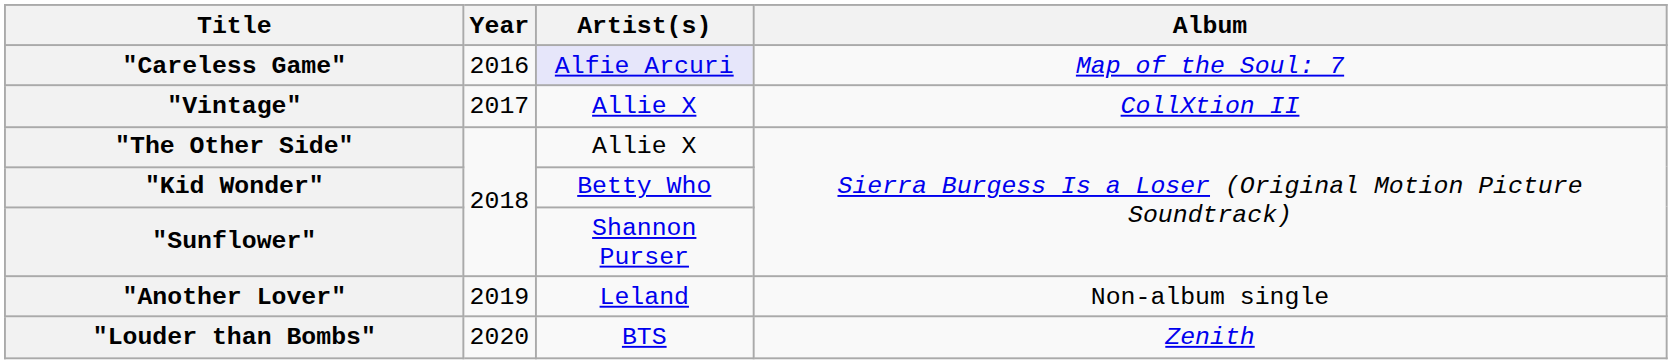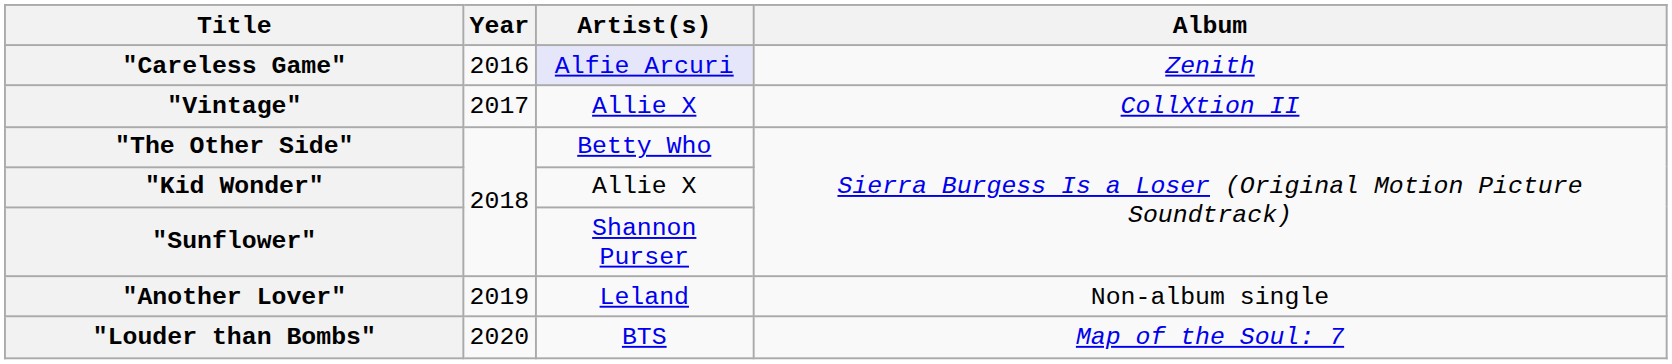 <table class="wikitable plainrowheaders" style="text-align:center;">
 <tr>
 <th scope="col" style="width:18em;">Title</th>
 <th scope="col">Year</th>
 <th scope="col">Artist(s)</th>
 <th scope="col">Album</th>
 </tr>
 <tr>
 <th scope="row">"Careless Game"</th>
 <td>2016</td>
 <td style="background: lavender;"><a href='#'>Alfie Arcuri</a></td>
-<td><em><a href='#'>Map of the Soul: 7</a></em></td>
+<td><em><a href='#'>Zenith</a></em></td>
 </tr>
 <tr>
 <th scope="row">"Vintage"</th>
 <td>2017</td>
 <td><a href='#'>Allie X</a></td>
 <td><em><a href='#'>CollXtion II</a></em></td>
 </tr>
 <tr>
 <th scope="row">"The Other Side"</th>
 <td rowspan="3">2018</td>
-<td>Allie X</td>
+<td><a href='#'>Betty Who</a></td>
 <td rowspan="3"><em><a href='#'>Sierra Burgess Is a Loser</a> (Original Motion Picture Soundtrack)</em></td>
 </tr>
 <tr>
 <th scope="row">"Kid Wonder"</th>
-<td><a href='#'>Betty Who</a></td>
+<td>Allie X</td>
 </tr>
 <tr>
 <th scope="row">"Sunflower"</th>
 <td><a href='#'>Shannon Purser</a></td>
 </tr>
 <tr>
 <th scope="row">"Another Lover"</th>
 <td>2019</td>
 <td><a href='#'>Leland</a></td>
 <td>Non-album single</td>
 </tr>
 <tr>
 <th scope="row">"Louder than Bombs"</th>
 <td>2020</td>
 <td><a href='#'>BTS</a></td>
-<td><em><a href='#'>Zenith</a></em></td>
+<td><em><a href='#'>Map of the Soul: 7</a></em></td>
 </tr>
 </table>
